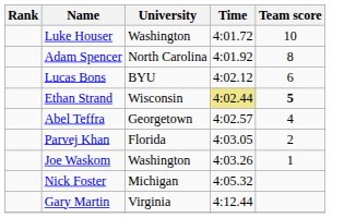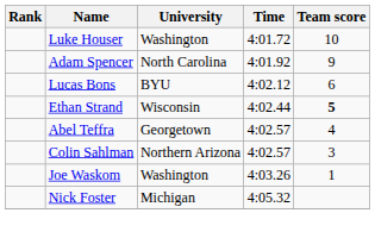 <table class="wikitable sortable plainrowheaders" style="text-align:center">
 <tr>
 <th scope="col">Rank</th>
 <th scope="col">Name</th>
 <th scope="col">University</th>
 <th scope="col">Time</th>
 <th scope="col">Team score</th>
 </tr>
 <tr>
 <td></td>
 <td align=left> <a href='#'>Luke Houser</a></td>
 <td align=left>Washington</td>
 <td>4:01.72</td>
 <td>10</td>
 </tr>
 <tr>
 <td></td>
 <td align=left> <a href='#'>Adam Spencer</a></td>
 <td align=left>North Carolina</td>
 <td>4:01.92</td>
-<td>8</td>
+<td>9</td>
 </tr>
 <tr>
 <td></td>
 <td align=left> <a href='#'>Lucas Bons</a></td>
 <td align=left>BYU</td>
 <td>4:02.12</td>
 <td>6</td>
 </tr>
 <tr>
 <td></td>
 <td align=left> <a href='#'>Ethan Strand</a></td>
 <td align=left>Wisconsin</td>
-<td style="background: khaki;">4:02.44</td>
+<td>4:02.44</td>
 <td><strong>5</strong></td>
 </tr>
 <tr>
 <td></td>
 <td align=left> <a href='#'>Abel Teffra</a></td>
 <td align=left>Georgetown</td>
 <td>4:02.57</td>
 <td>4</td>
 </tr>
 <tr>
 <td></td>
-<td align=left> <a href='#'>Parvej Khan</a></td>
-<td align=left>Florida</td>
-<td>4:03.05</td>
-<td>2</td>
+<td align=left> <a href='#'>Colin Sahlman</a></td>
+<td align=left>Northern Arizona</td>
+<td>4:02.57</td>
+<td>3</td>
 </tr>
 <tr>
 <td></td>
 <td align=left> <a href='#'>Joe Waskom</a></td>
 <td align=left>Washington</td>
 <td>4:03.26</td>
 <td>1</td>
 </tr>
 <tr>
 <td></td>
 <td align=left> <a href='#'>Nick Foster</a></td>
 <td align=left>Michigan</td>
 <td>4:05.32</td>
 <td></td>
 </tr>
 <tr>
-<td></td>
-<td align=left> <a href='#'>Gary Martin</a></td>
-<td align=left>Virginia</td>
-<td>4:12.44</td>
-<td></td>
-</tr>
-<tr>
 </tr>
 </table>
